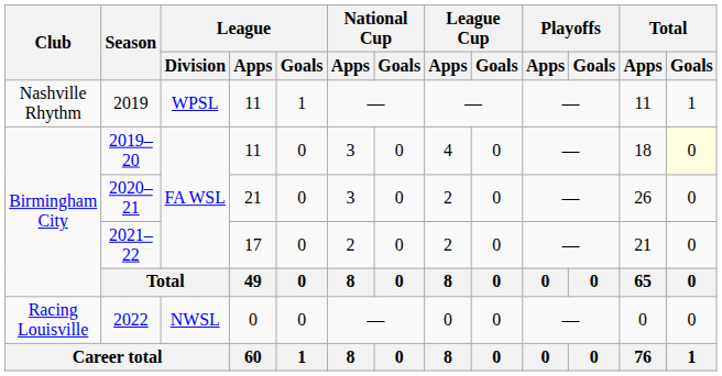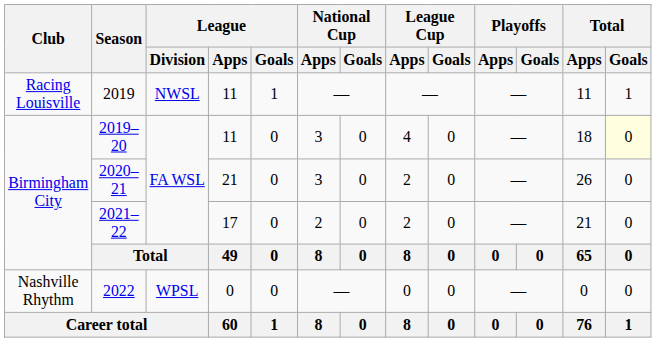 <table class="wikitable" style="text-align: center;">
 <tr>
 <th rowspan="2">Club</th>
 <th rowspan="2">Season</th>
 <th colspan="3">League</th>
 <th colspan="2">National Cup</th>
 <th colspan="2">League Cup</th>
 <th colspan="2">Playoffs</th>
 <th colspan="2">Total</th>
 </tr>
 <tr>
 <th>Division</th>
 <th>Apps</th>
 <th>Goals</th>
 <th>Apps</th>
 <th>Goals</th>
 <th>Apps</th>
 <th>Goals</th>
 <th>Apps</th>
 <th>Goals</th>
 <th>Apps</th>
 <th>Goals</th>
 </tr>
 <tr>
-<td>Nashville Rhythm</td>
+<td><a href='#'>Racing Louisville</a></td>
 <td>2019</td>
-<td><a href='#'>WPSL</a></td>
+<td><a href='#'>NWSL</a></td>
 <td>11</td>
 <td>1</td>
 <td colspan="2">—</td>
 <td colspan="2">—</td>
 <td colspan="2">—</td>
 <td>11</td>
 <td>1</td>
 </tr>
 <tr>
 <td rowspan=4><a href='#'>Birmingham City</a></td>
 <td><a href='#'>2019–20</a></td>
 <td rowspan=3><a href='#'>FA WSL</a></td>
 <td>11</td>
 <td>0</td>
 <td>3</td>
 <td>0</td>
 <td>4</td>
 <td>0</td>
 <td colspan="2">—</td>
 <td>18</td>
 <td style="background: lightyellow;">0</td>
 </tr>
 <tr>
 <td><a href='#'>2020–21</a></td>
 <td>21</td>
 <td>0</td>
 <td>3</td>
 <td>0</td>
 <td>2</td>
 <td>0</td>
 <td colspan="2">—</td>
 <td>26</td>
 <td>0</td>
 </tr>
 <tr>
 <td><a href='#'>2021–22</a></td>
 <td>17</td>
 <td>0</td>
 <td>2</td>
 <td>0</td>
 <td>2</td>
 <td>0</td>
 <td colspan="2">—</td>
 <td>21</td>
 <td>0</td>
 </tr>
 <tr>
 <th colspan="2">Total</th>
 <th>49</th>
 <th>0</th>
 <th>8</th>
 <th>0</th>
 <th>8</th>
 <th>0</th>
 <th>0</th>
 <th>0</th>
 <th>65</th>
 <th>0</th>
 </tr>
 <tr>
-<td><a href='#'>Racing Louisville</a></td>
+<td>Nashville Rhythm</td>
 <td><a href='#'>2022</a></td>
-<td><a href='#'>NWSL</a></td>
+<td><a href='#'>WPSL</a></td>
 <td>0</td>
 <td>0</td>
 <td colspan="2">—</td>
 <td>0</td>
 <td>0</td>
 <td colspan="2">—</td>
 <td>0</td>
 <td>0</td>
 </tr>
 <tr>
 <th colspan="3">Career total</th>
 <th>60</th>
 <th>1</th>
 <th>8</th>
 <th>0</th>
 <th>8</th>
 <th>0</th>
 <th>0</th>
 <th>0</th>
 <th>76</th>
 <th>1</th>
 </tr>
 </table>
